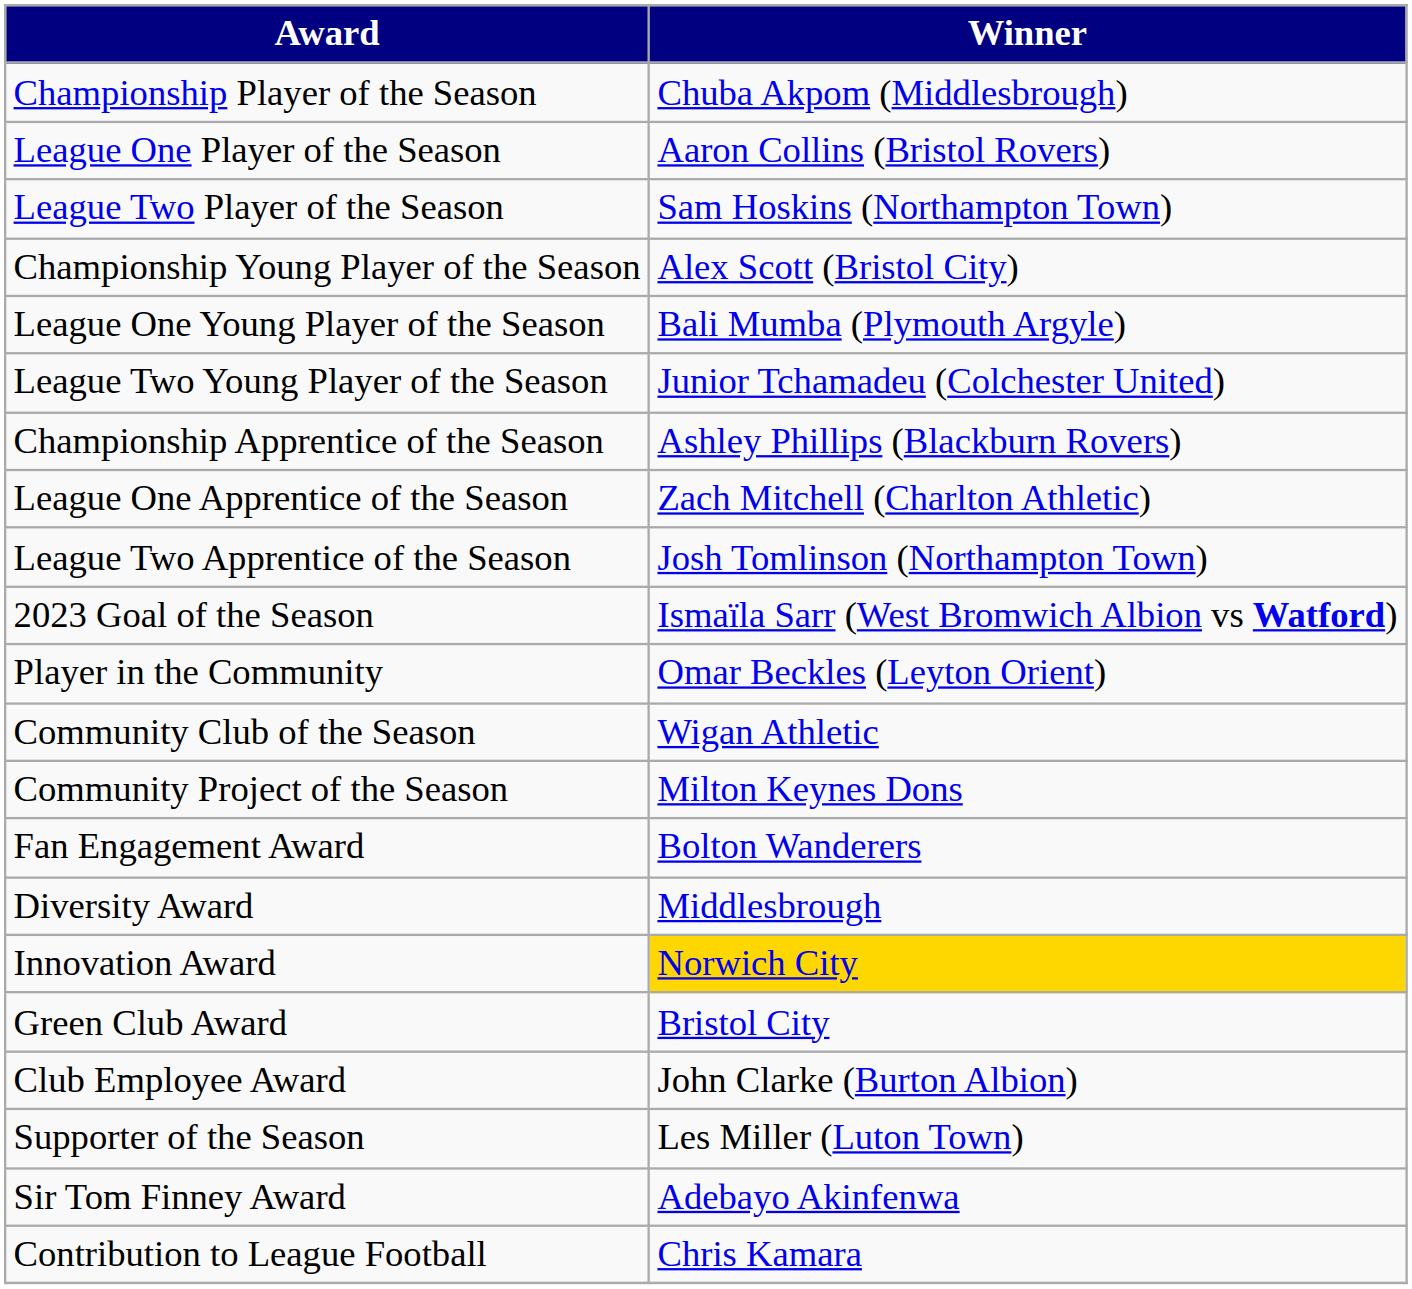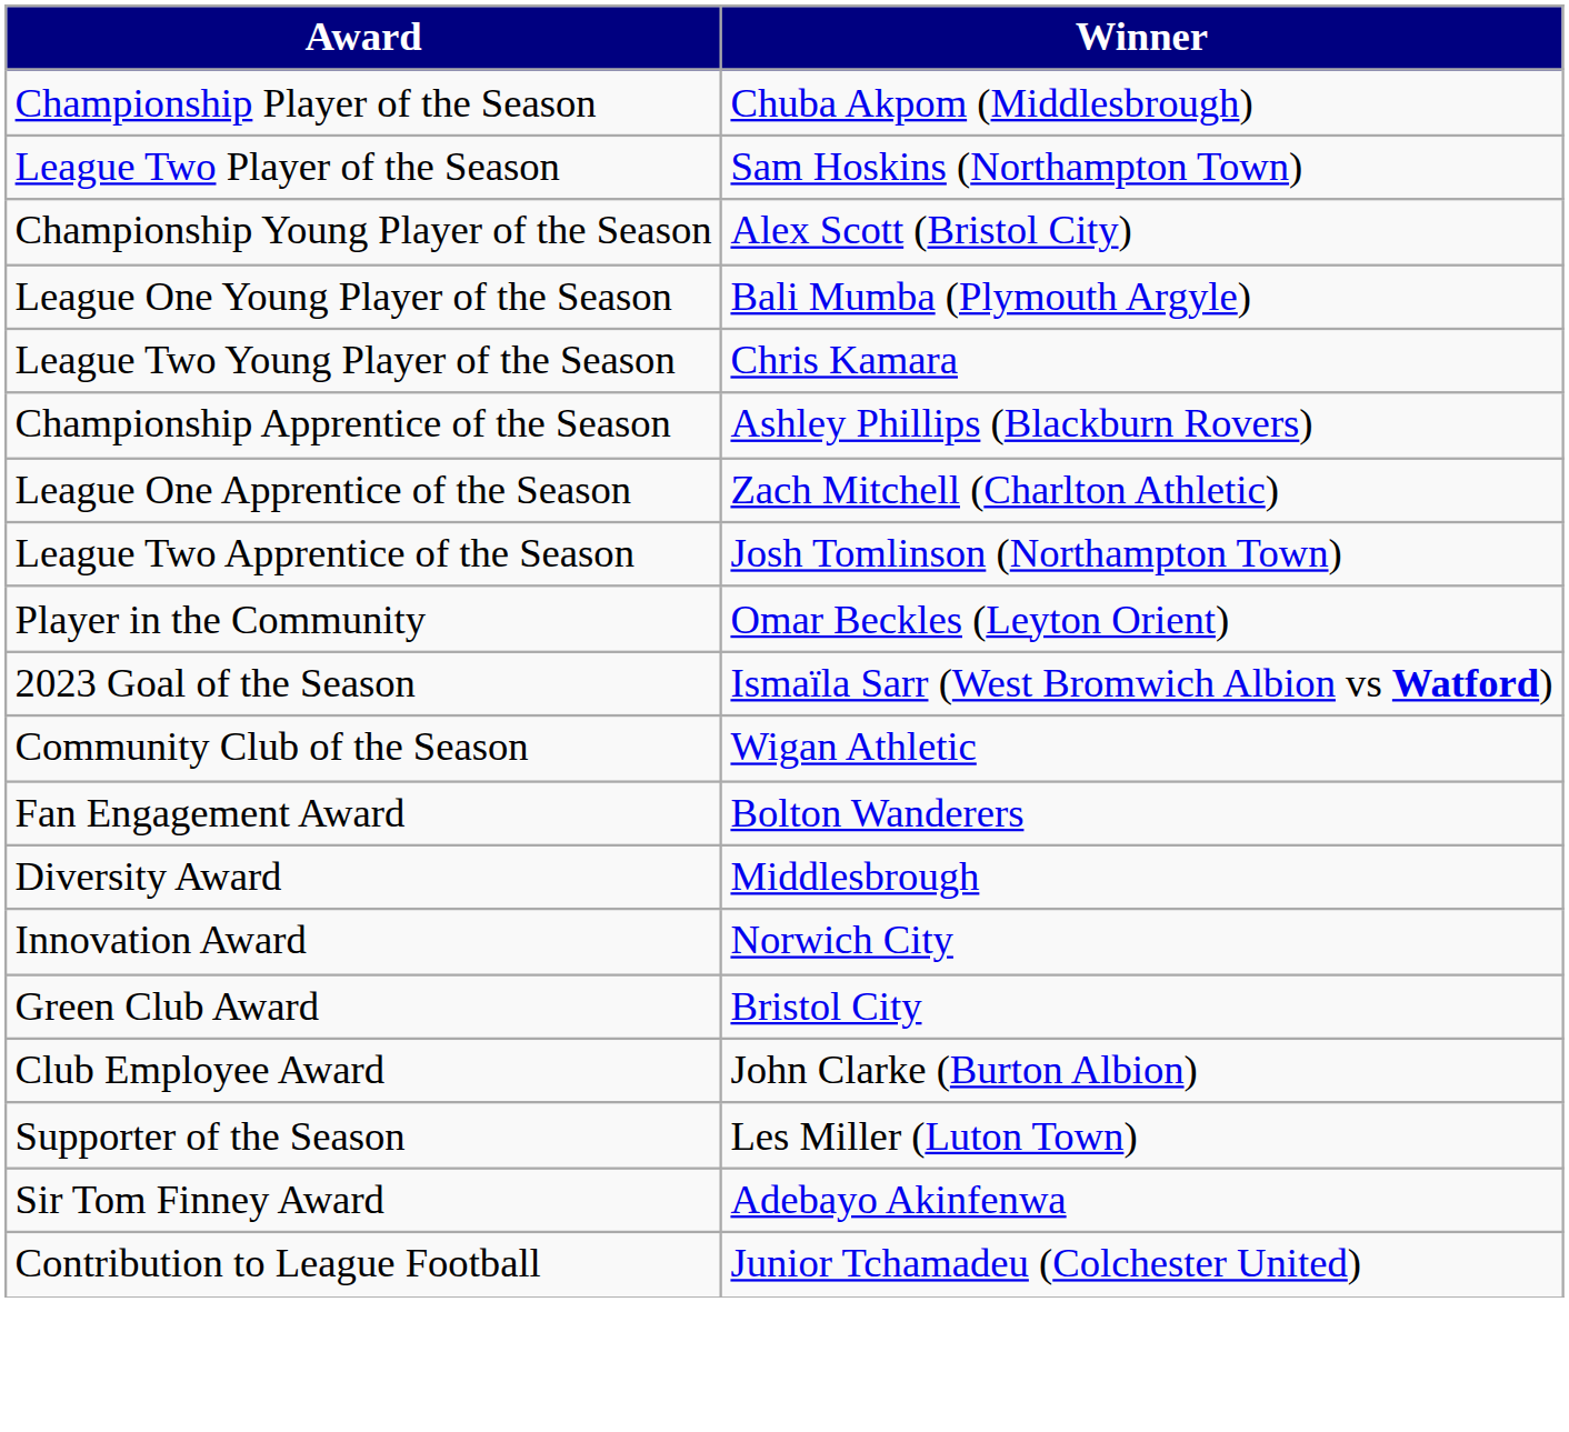 <table class="wikitable">
 <tr>
 <th style="background-color: navy; color: white;">Award</th>
 <th style="background-color: navy; color: white;">Winner</th>
 </tr>
 <tr>
 <td><a href='#'>Championship</a> Player of the Season</td>
 <td><a href='#'>Chuba Akpom</a> (<a href='#'>Middlesbrough</a>)</td>
-</tr>
-<tr>
-<td><a href='#'>League One</a> Player of the Season</td>
-<td><a href='#'>Aaron Collins</a> (<a href='#'>Bristol Rovers</a>)</td>
 </tr>
 <tr>
 <td><a href='#'>League Two</a> Player of the Season</td>
 <td><a href='#'>Sam Hoskins</a> (<a href='#'>Northampton Town</a>)</td>
 </tr>
 <tr>
 <td>Championship Young Player of the Season</td>
 <td><a href='#'>Alex Scott</a> (<a href='#'>Bristol City</a>)</td>
 </tr>
 <tr>
 <td>League One Young Player of the Season</td>
 <td><a href='#'>Bali Mumba</a> (<a href='#'>Plymouth Argyle</a>)</td>
 </tr>
 <tr>
 <td>League Two Young Player of the Season</td>
-<td><a href='#'>Junior Tchamadeu</a> (<a href='#'>Colchester United</a>)</td>
+<td><a href='#'>Chris Kamara</a></td>
 </tr>
 <tr>
 <td>Championship Apprentice of the Season</td>
 <td><a href='#'>Ashley Phillips</a> (<a href='#'>Blackburn Rovers</a>)<strong></strong></td>
 </tr>
 <tr>
 <td>League One Apprentice of the Season</td>
 <td><a href='#'>Zach Mitchell</a> (<a href='#'>Charlton Athletic</a>)</td>
 </tr>
 <tr>
 <td>League Two Apprentice of the Season</td>
 <td><a href='#'>Josh Tomlinson</a> (<a href='#'>Northampton Town</a>)</td>
 </tr>
 <tr>
+<td>Player in the Community</td>
+<td><a href='#'>Omar Beckles</a> (<a href='#'>Leyton Orient</a>)</td>
+</tr>
+<tr>
 <td>2023 Goal of the Season</td>
 <td><a href='#'>Ismaïla Sarr</a> (<a href='#'>West Bromwich Albion</a> vs <strong><a href='#'>Watford</a></strong>)</td>
 </tr>
 <tr>
-<td>Player in the Community</td>
-<td><a href='#'>Omar Beckles</a> (<a href='#'>Leyton Orient</a>)</td>
-</tr>
-<tr>
 <td>Community Club of the Season</td>
 <td><a href='#'>Wigan Athletic</a></td>
-</tr>
-<tr>
-<td>Community Project of the Season</td>
-<td><a href='#'>Milton Keynes Dons</a></td>
 </tr>
 <tr>
 <td>Fan Engagement Award</td>
 <td><a href='#'>Bolton Wanderers</a></td>
 </tr>
 <tr>
 <td>Diversity Award</td>
 <td><a href='#'>Middlesbrough</a></td>
 </tr>
 <tr>
 <td>Innovation Award</td>
-<td style="background: gold;"><a href='#'>Norwich City</a></td>
+<td><a href='#'>Norwich City</a></td>
 </tr>
 <tr>
 <td>Green Club Award</td>
 <td><a href='#'>Bristol City</a></td>
 </tr>
 <tr>
 <td>Club Employee Award</td>
 <td>John Clarke (<a href='#'>Burton Albion</a>)</td>
 </tr>
 <tr>
 <td>Supporter of the Season</td>
 <td>Les Miller (<a href='#'>Luton Town</a>)</td>
 </tr>
 <tr>
 <td>Sir Tom Finney Award</td>
 <td><a href='#'>Adebayo Akinfenwa</a></td>
 </tr>
 <tr>
 <td>Contribution to League Football</td>
-<td><a href='#'>Chris Kamara</a></td>
+<td><a href='#'>Junior Tchamadeu</a> (<a href='#'>Colchester United</a>)</td>
 </tr>
 <tr>
 </tr>
 </table>
